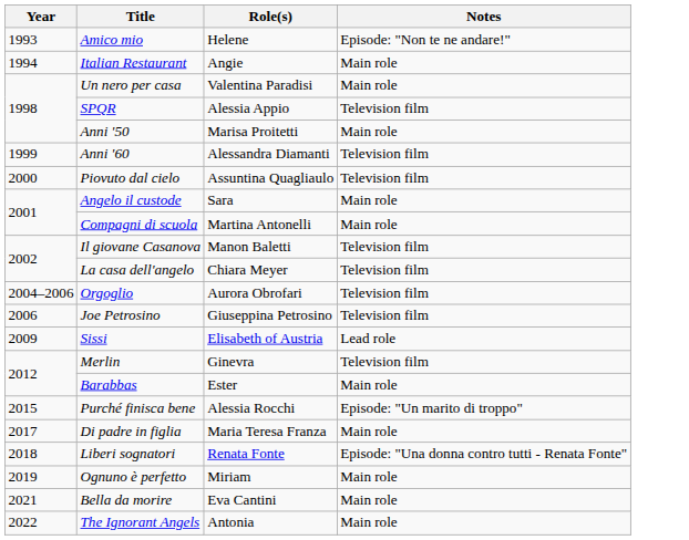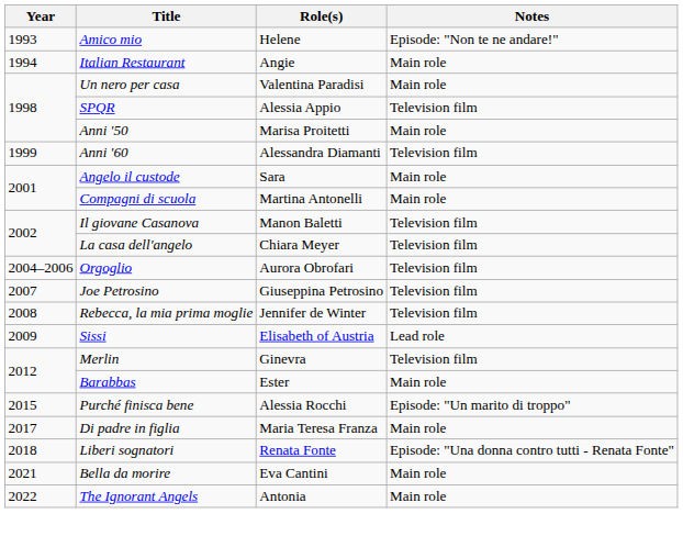 <table class="wikitable plainrowheaders sortable">
 <tr>
 <th scope="col">Year</th>
 <th scope="col">Title</th>
 <th scope="col">Role(s)</th>
 <th scope="col" class="unsortable">Notes</th>
 </tr>
 <tr>
 <td>1993</td>
 <td><em><a href='#'>Amico mio</a></em></td>
 <td>Helene</td>
 <td>Episode: "Non te ne andare!"</td>
 </tr>
 <tr>
 <td>1994</td>
 <td><em><a href='#'>Italian Restaurant</a></em></td>
 <td>Angie</td>
 <td>Main role</td>
 </tr>
 <tr>
 <td rowspan="3">1998</td>
 <td><em>Un nero per casa</em></td>
 <td>Valentina Paradisi</td>
 <td>Main role</td>
 </tr>
 <tr>
 <td><em><a href='#'>SPQR</a></em></td>
 <td>Alessia Appio</td>
 <td>Television film</td>
 </tr>
 <tr>
 <td><em>Anni '50</em></td>
 <td>Marisa Proitetti</td>
 <td>Main role</td>
 </tr>
 <tr>
 <td>1999</td>
 <td><em>Anni '60</em></td>
 <td>Alessandra Diamanti</td>
 <td>Television film</td>
 </tr>
 <tr>
-<td>2000</td>
-<td><em>Piovuto dal cielo</em></td>
-<td>Assuntina Quagliaulo</td>
-<td>Television film</td>
-</tr>
-<tr>
 <td rowspan="2">2001</td>
 <td><em><a href='#'>Angelo il custode</a></em></td>
 <td>Sara</td>
 <td>Main role</td>
 </tr>
 <tr>
 <td><em><a href='#'>Compagni di scuola</a></em></td>
 <td>Martina Antonelli</td>
 <td>Main role</td>
 </tr>
 <tr>
 <td rowspan="2">2002</td>
 <td><em>Il giovane Casanova</em></td>
 <td>Manon Baletti</td>
 <td>Television film</td>
 </tr>
 <tr>
 <td><em>La casa dell'angelo</em></td>
 <td>Chiara Meyer</td>
 <td>Television film</td>
 </tr>
 <tr>
 <td>2004–2006</td>
 <td><em><a href='#'>Orgoglio</a></em></td>
 <td>Aurora Obrofari</td>
 <td>Television film</td>
 </tr>
 <tr>
-<td>2006</td>
+<td>2007</td>
 <td><em>Joe Petrosino</em></td>
 <td>Giuseppina Petrosino</td>
+<td>Television film</td>
+</tr>
+<tr>
+<td>2008</td>
+<td><em>Rebecca, la mia prima moglie</em></td>
+<td>Jennifer de Winter</td>
 <td>Television film</td>
 </tr>
 <tr>
 <td>2009</td>
 <td><em><a href='#'>Sissi</a></em></td>
 <td><a href='#'>Elisabeth of Austria</a></td>
 <td>Lead role</td>
 </tr>
 <tr>
 <td rowspan="2">2012</td>
 <td><em>Merlin</em></td>
 <td>Ginevra</td>
 <td>Television film</td>
 </tr>
 <tr>
 <td><em><a href='#'>Barabbas</a></em></td>
 <td>Ester</td>
 <td>Main role</td>
 </tr>
 <tr>
 <td>2015</td>
 <td><em>Purché finisca bene</em></td>
 <td>Alessia Rocchi</td>
 <td>Episode: "Un marito di troppo"</td>
 </tr>
 <tr>
 <td>2017</td>
 <td><em>Di padre in figlia</em></td>
 <td>Maria Teresa Franza</td>
 <td>Main role</td>
 </tr>
 <tr>
 <td>2018</td>
 <td><em>Liberi sognatori</em></td>
 <td><a href='#'>Renata Fonte</a></td>
 <td>Episode: "Una donna contro tutti - Renata Fonte"</td>
 </tr>
 <tr>
-<td>2019</td>
-<td><em>Ognuno è perfetto</em></td>
-<td>Miriam</td>
-<td>Main role</td>
-</tr>
-<tr>
 <td>2021</td>
 <td><em>Bella da morire</em></td>
 <td>Eva Cantini</td>
 <td>Main role</td>
 </tr>
 <tr>
 <td>2022</td>
 <td><em><a href='#'>The Ignorant Angels</a></em></td>
 <td>Antonia</td>
 <td>Main role</td>
 </tr>
 </table>
